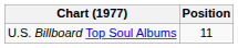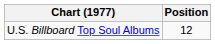 <table class="wikitable">
 <tr>
 <th align="left">Chart (1977)</th>
 <th style="text-align:center;">Position</th>
 </tr>
 <tr>
 <td align="left">U.S. <em>Billboard</em> <a href='#'>Top Soul Albums</a></td>
-<td style="text-align:center;">11</td>
+<td style="text-align:center;">12</td>
 </tr>
 </table>
